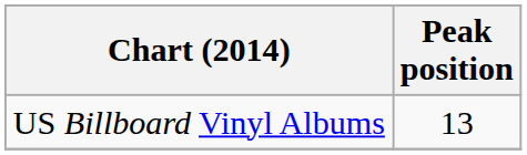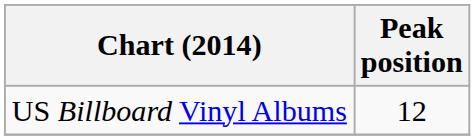 <table class="wikitable">
 <tr>
 <th>Chart (2014)</th>
 <th>Peak<br>position</th>
 </tr>
 <tr>
 <td>US <em>Billboard</em> <a href='#'>Vinyl Albums</a></td>
-<td align="center">13</td>
+<td align="center">12</td>
 </tr>
 <tr>
 </tr>
 </table>
